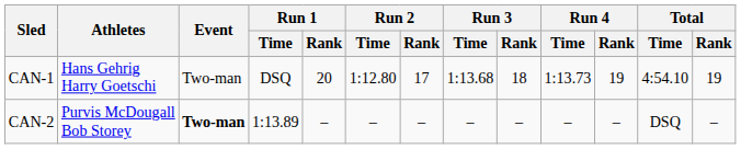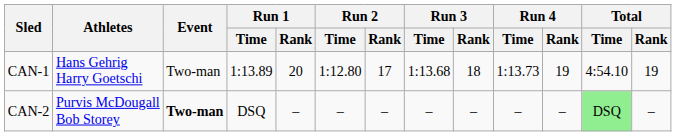 <table class="wikitable" border="1" style="font-size:90%">
 <tr>
 <th rowspan="2">Sled</th>
 <th rowspan="2">Athletes</th>
 <th rowspan="2">Event</th>
 <th colspan="2">Run 1</th>
 <th colspan="2">Run 2</th>
 <th colspan="2">Run 3</th>
 <th colspan="2">Run 4</th>
 <th colspan="2">Total</th>
 </tr>
 <tr>
 <th>Time</th>
 <th>Rank</th>
 <th>Time</th>
 <th>Rank</th>
 <th>Time</th>
 <th>Rank</th>
 <th>Time</th>
 <th>Rank</th>
 <th>Time</th>
 <th>Rank</th>
 </tr>
 <tr>
 <td align="center">CAN-1</td>
 <td><a href='#'>Hans Gehrig</a><br><a href='#'>Harry Goetschi</a></td>
 <td>Two-man</td>
-<td align="center">DSQ</td>
+<td align="center">1:13.89</td>
 <td align="center">20</td>
 <td align="center">1:12.80</td>
 <td align="center">17</td>
 <td align="center">1:13.68</td>
 <td align="center">18</td>
 <td align="center">1:13.73</td>
 <td align="center">19</td>
 <td align="center">4:54.10</td>
 <td align="center">19</td>
 </tr>
 <tr>
 <td align="center">CAN-2</td>
 <td><a href='#'>Purvis McDougall</a><br><a href='#'>Bob Storey</a></td>
 <td><strong>Two-man</strong></td>
-<td align="center">1:13.89</td>
+<td align="center">DSQ</td>
 <td align="center">–</td>
 <td align="center">–</td>
 <td align="center">–</td>
 <td align="center">–</td>
 <td align="center">–</td>
 <td align="center">–</td>
 <td align="center">–</td>
-<td align="center">DSQ</td>
+<td align="center" style="background: lightgreen;">DSQ</td>
 <td align="center">–</td>
 </tr>
 </table>
